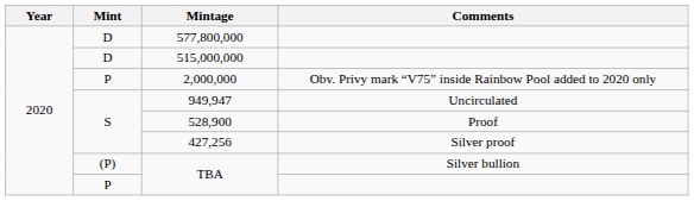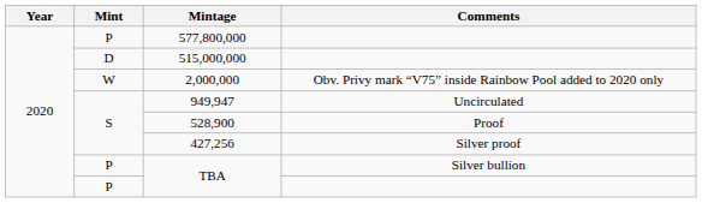 <table class="wikitable sortable" style="min-width:65%; text-align:center;">
 <tr>
 <th width="10%">Year</th>
 <th width="10%">Mint</th>
 <th width="20%">Mintage</th>
 <th width="60%">Comments</th>
 </tr>
 <tr>
 <td rowspan="8">2020</td>
-<td>D</td>
+<td>P</td>
 <td>577,800,000</td>
 <td></td>
 </tr>
 <tr>
 <td>D</td>
 <td>515,000,000</td>
 <td></td>
 </tr>
 <tr>
-<td>P</td>
+<td>W</td>
 <td>2,000,000</td>
 <td>Obv. Privy mark “V75” inside Rainbow Pool added to 2020 only</td>
 </tr>
 <tr>
 <td rowspan="3">S</td>
 <td>949,947</td>
 <td>Uncirculated</td>
 </tr>
 <tr>
 <td>528,900</td>
 <td>Proof</td>
 </tr>
 <tr>
 <td>427,256</td>
 <td>Silver proof</td>
 </tr>
 <tr>
-<td>(P)</td>
+<td>P</td>
 <td rowspan="2">TBA</td>
 <td>Silver bullion</td>
 </tr>
 <tr>
 <td>P</td>
 <td></td>
 </tr>
 </table>
